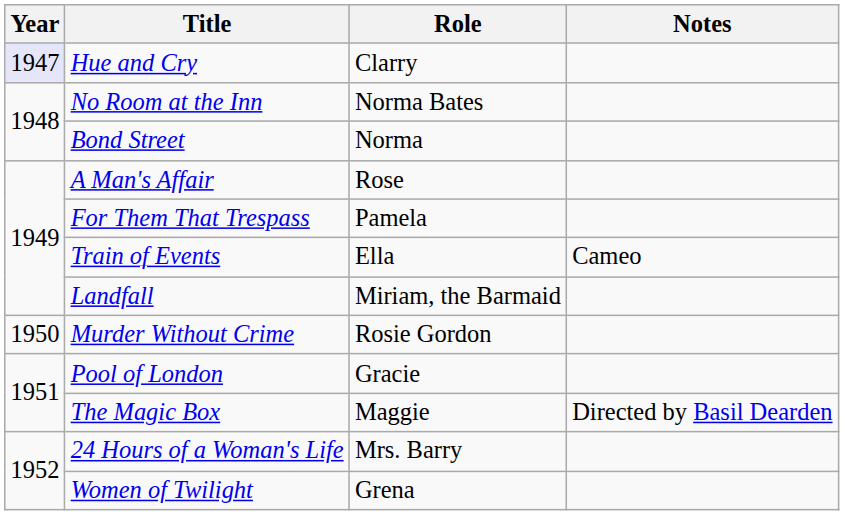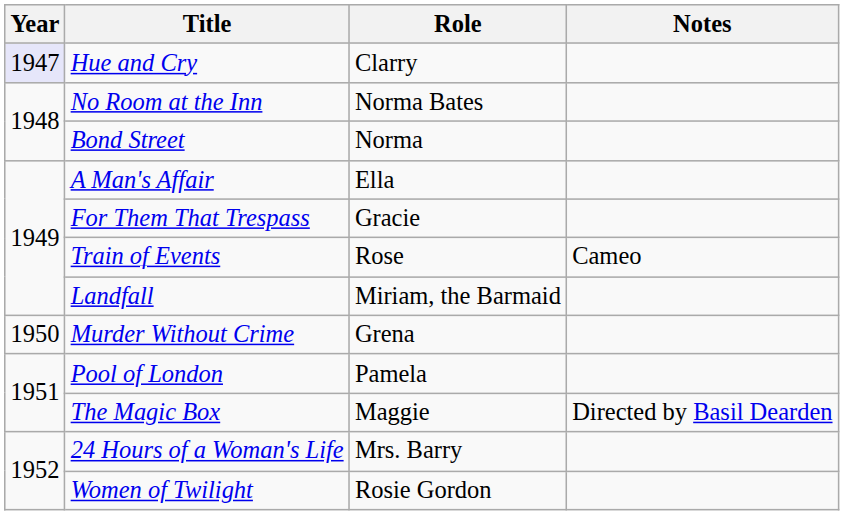 <table class="wikitable sortable">
 <tr>
 <th>Year</th>
 <th>Title</th>
 <th>Role</th>
 <th class = "unsortable">Notes</th>
 </tr>
 <tr>
 <td style="background: lavender;">1947</td>
 <td><em><a href='#'>Hue and Cry</a></em></td>
 <td>Clarry</td>
 <td></td>
 </tr>
 <tr>
 <td rowspan=2>1948</td>
 <td><em><a href='#'>No Room at the Inn</a></em></td>
 <td>Norma Bates</td>
 <td></td>
 </tr>
 <tr>
 <td><em><a href='#'>Bond Street</a></em></td>
 <td>Norma</td>
 <td></td>
 </tr>
 <tr>
 <td rowspan=4>1949</td>
 <td><em><a href='#'>A Man's Affair</a></em></td>
-<td>Rose</td>
+<td>Ella</td>
 <td></td>
 </tr>
 <tr>
 <td><em><a href='#'>For Them That Trespass</a></em></td>
-<td>Pamela</td>
+<td>Gracie</td>
 <td></td>
 </tr>
 <tr>
 <td><em><a href='#'>Train of Events</a></em></td>
-<td>Ella</td>
+<td>Rose</td>
 <td>Cameo</td>
 </tr>
 <tr>
 <td><em><a href='#'>Landfall</a></em></td>
 <td>Miriam, the Barmaid</td>
 <td></td>
 </tr>
 <tr>
 <td>1950</td>
 <td><em><a href='#'>Murder Without Crime</a></em></td>
-<td>Rosie Gordon</td>
+<td>Grena</td>
 <td></td>
 </tr>
 <tr>
 <td rowspan=2>1951</td>
 <td><em><a href='#'>Pool of London</a></em></td>
-<td>Gracie</td>
+<td>Pamela</td>
 <td></td>
 </tr>
 <tr>
 <td><em><a href='#'>The Magic Box</a></em></td>
 <td>Maggie</td>
 <td>Directed by <a href='#'>Basil Dearden</a></td>
 </tr>
 <tr>
 <td rowspan=2>1952</td>
 <td><em><a href='#'>24 Hours of a Woman's Life</a></em></td>
 <td>Mrs. Barry</td>
 <td></td>
 </tr>
 <tr>
 <td><em><a href='#'>Women of Twilight</a></em></td>
-<td>Grena</td>
+<td>Rosie Gordon</td>
 <td></td>
 </tr>
 </table>
